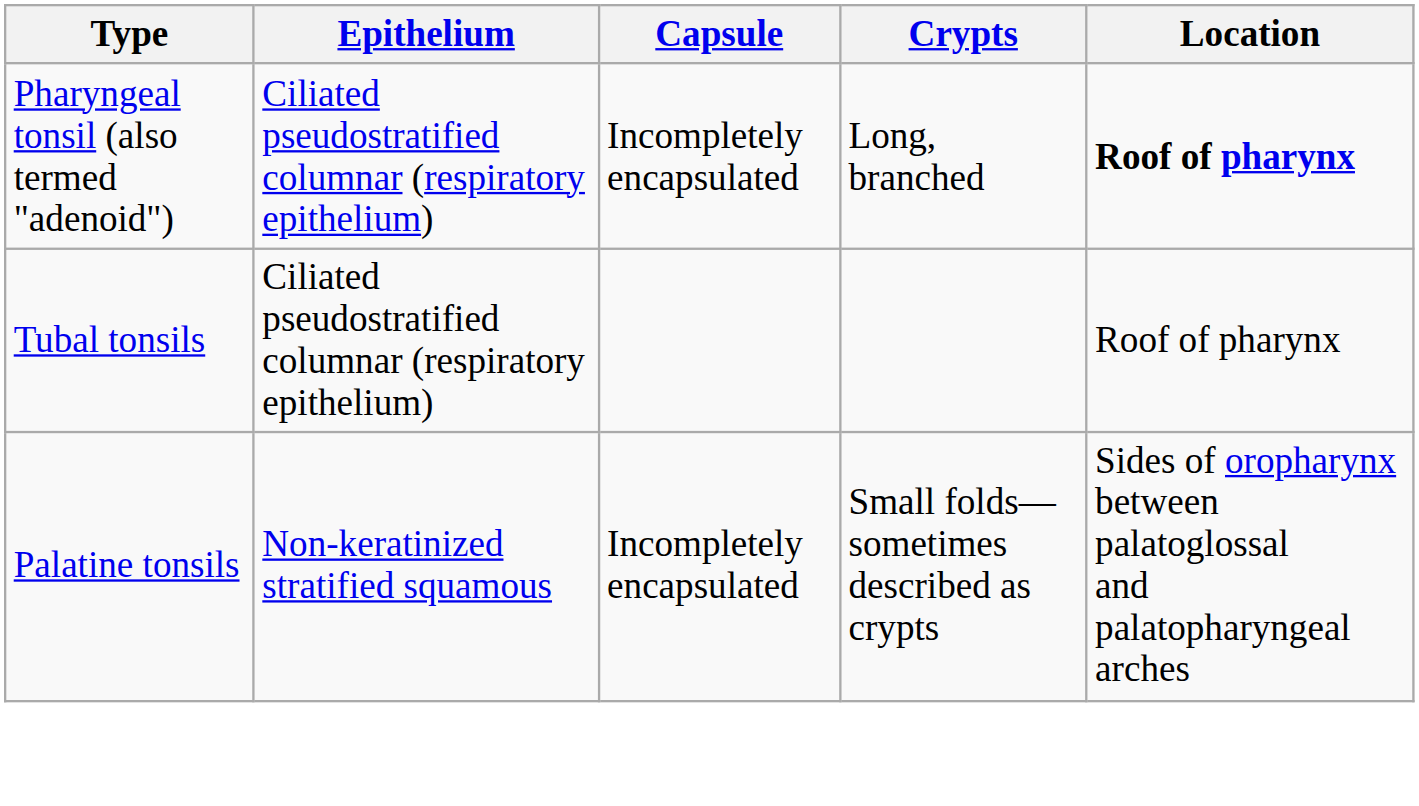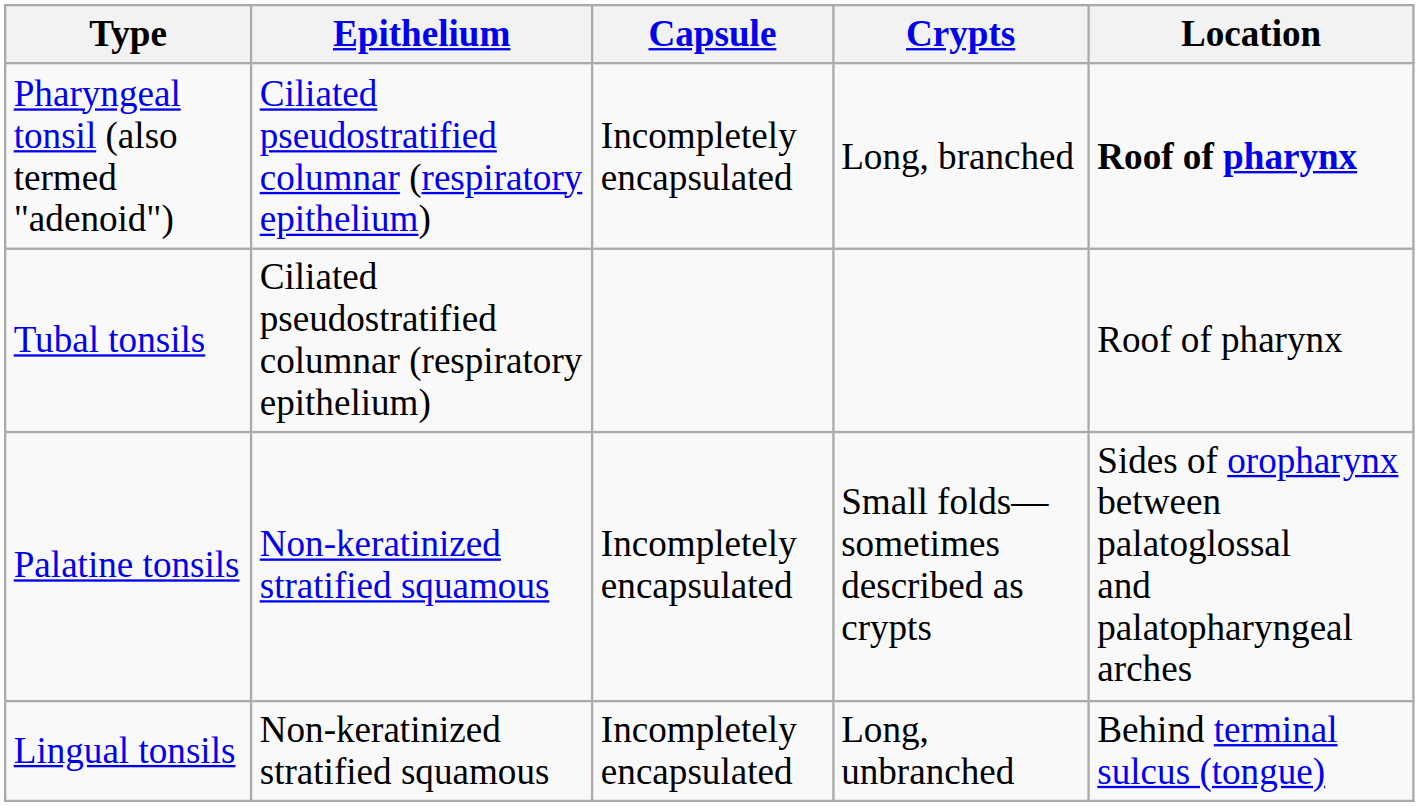 <table class="wikitable">
 <tr>
 <th>Type</th>
 <th><a href='#'>Epithelium</a></th>
 <th><a href='#'>Capsule</a></th>
 <th><a href='#'>Crypts</a></th>
 <th>Location</th>
 </tr>
 <tr>
 <td><a href='#'>Pharyngeal tonsil</a> (also termed "adenoid")</td>
 <td><a href='#'>Ciliated pseudostratified columnar</a> (<a href='#'>respiratory epithelium</a>)</td>
 <td>Incompletely encapsulated</td>
 <td>Long, branched</td>
 <td><strong>Roof of <a href='#'>pharynx</a></strong></td>
 </tr>
 <tr>
 <td><a href='#'>Tubal tonsils</a></td>
 <td>Ciliated pseudostratified columnar (respiratory epithelium)</td>
 <td></td>
 <td></td>
 <td>Roof of pharynx</td>
 </tr>
 <tr>
 <td><a href='#'>Palatine tonsils</a></td>
 <td><a href='#'>Non-keratinized stratified squamous</a></td>
 <td>Incompletely encapsulated</td>
 <td>Small folds—sometimes described as crypts</td>
 <td>Sides of <a href='#'>oropharynx</a> between palatoglossal<br> and palatopharyngeal arches</td>
 </tr>
+<tr>
+<td><a href='#'>Lingual tonsils</a></td>
+<td>Non-keratinized stratified squamous</td>
+<td>Incompletely encapsulated</td>
+<td>Long, unbranched</td>
+<td>Behind <a href='#'>terminal sulcus (tongue)</a></td>
+</tr>
 </table>
